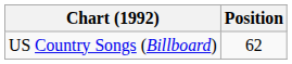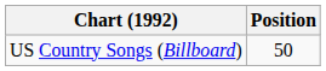 <table class="wikitable sortable">
 <tr>
 <th scope="col">Chart (1992)</th>
 <th scope="col">Position</th>
 </tr>
 <tr>
 <td>US <a href='#'>Country Songs</a> (<em><a href='#'>Billboard</a></em>)</td>
-<td align="center">62</td>
+<td align="center">50</td>
 </tr>
 </table>
